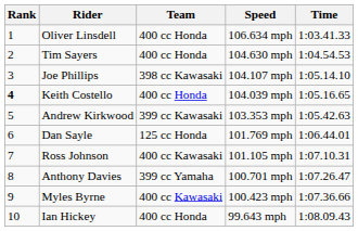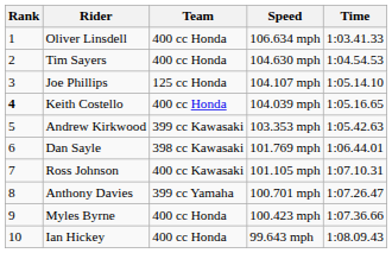 <table class="wikitable" style="font-size: 95%;">
 <tr style="background:#efefef;">
 <th>Rank</th>
 <th>Rider</th>
 <th>Team</th>
 <th>Speed</th>
 <th>Time</th>
 </tr>
 <tr>
 <td>1</td>
 <td> Oliver Linsdell</td>
 <td>400 cc Honda</td>
 <td>106.634 mph</td>
 <td>1:03.41.33</td>
 </tr>
 <tr>
 <td>2</td>
 <td> Tim Sayers</td>
 <td>400 cc Honda</td>
 <td>104.630 mph</td>
 <td>1:04.54.53</td>
 </tr>
 <tr>
 <td>3</td>
 <td> Joe Phillips</td>
-<td>398 cc Kawasaki</td>
+<td>125 cc Honda</td>
 <td>104.107 mph</td>
 <td>1:05.14.10</td>
 </tr>
 <tr>
 <td><strong>4</strong></td>
 <td> Keith Costello</td>
 <td>400 cc <a href='#'>Honda</a></td>
 <td>104.039 mph</td>
 <td>1:05.16.65</td>
 </tr>
 <tr>
 <td>5</td>
 <td>  Andrew Kirkwood</td>
 <td>399 cc Kawasaki</td>
 <td>103.353 mph</td>
 <td>1:05.42.63</td>
 </tr>
 <tr>
 <td>6</td>
 <td> Dan Sayle</td>
-<td>125 cc Honda</td>
+<td>398 cc Kawasaki</td>
 <td>101.769 mph</td>
 <td>1:06.44.01</td>
 </tr>
 <tr>
 <td>7</td>
 <td> Ross Johnson</td>
 <td>400 cc Kawasaki</td>
 <td>101.105 mph</td>
 <td>1:07.10.31</td>
 </tr>
 <tr>
 <td>8</td>
 <td> Anthony Davies</td>
 <td>399 cc  Yamaha</td>
 <td>100.701 mph</td>
 <td>1:07.26.47</td>
 </tr>
 <tr>
 <td>9</td>
 <td> Myles Byrne</td>
-<td>400 cc <a href='#'>Kawasaki</a></td>
+<td>400 cc Honda</td>
 <td>100.423 mph</td>
 <td>1:07.36.66</td>
 </tr>
 <tr>
 <td>10</td>
 <td> Ian Hickey</td>
 <td>400 cc Honda</td>
 <td>99.643 mph</td>
 <td>1:08.09.43</td>
 </tr>
 </table>
